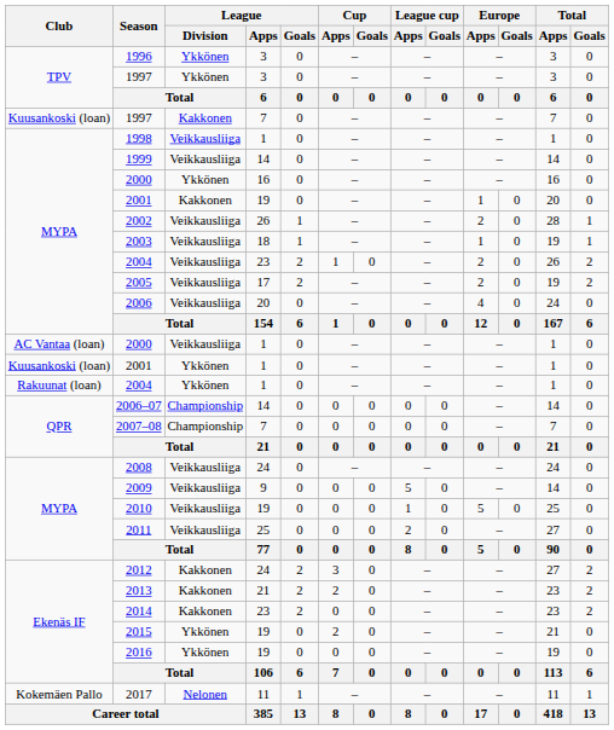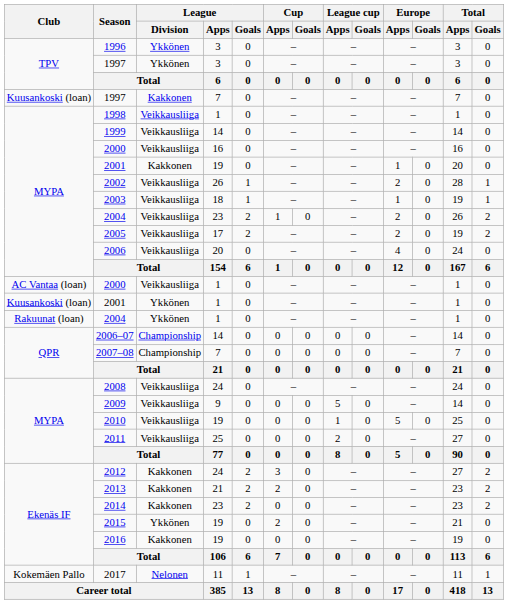 <table class="wikitable" style="text-align:center">
 <tr>
 <th rowspan="2">Club</th>
 <th rowspan="2">Season</th>
 <th colspan="3">League</th>
 <th colspan="2">Cup</th>
 <th colspan="2">League cup</th>
 <th colspan="2">Europe</th>
 <th colspan="2">Total</th>
 </tr>
 <tr>
 <th>Division</th>
 <th>Apps</th>
 <th>Goals</th>
 <th>Apps</th>
 <th>Goals</th>
 <th>Apps</th>
 <th>Goals</th>
 <th>Apps</th>
 <th>Goals</th>
 <th>Apps</th>
 <th>Goals</th>
 </tr>
 <tr>
 <td rowspan=3><a href='#'>TPV</a></td>
 <td><a href='#'>1996</a></td>
 <td><a href='#'>Ykkönen</a></td>
 <td>3</td>
 <td>0</td>
 <td colspan=2>–</td>
 <td colspan=2>–</td>
 <td colspan=2>–</td>
 <td>3</td>
 <td>0</td>
 </tr>
 <tr>
 <td>1997</td>
 <td>Ykkönen</td>
 <td>3</td>
 <td>0</td>
 <td colspan=2>–</td>
 <td colspan=2>–</td>
 <td colspan=2>–</td>
 <td>3</td>
 <td>0</td>
 </tr>
 <tr>
 <th colspan=2>Total</th>
 <th>6</th>
 <th>0</th>
 <th>0</th>
 <th>0</th>
 <th>0</th>
 <th>0</th>
 <th>0</th>
 <th>0</th>
 <th>6</th>
 <th>0</th>
 </tr>
 <tr>
 <td><a href='#'>Kuusankoski</a> (loan)</td>
 <td>1997</td>
 <td><a href='#'>Kakkonen</a></td>
 <td>7</td>
 <td>0</td>
 <td colspan=2>–</td>
 <td colspan=2>–</td>
 <td colspan=2>–</td>
 <td>7</td>
 <td>0</td>
 </tr>
 <tr>
 <td rowspan=10><a href='#'>MYPA</a></td>
 <td><a href='#'>1998</a></td>
 <td><a href='#'>Veikkausliiga</a></td>
 <td>1</td>
 <td>0</td>
 <td colspan=2>–</td>
 <td colspan=2>–</td>
 <td colspan=2>–</td>
 <td>1</td>
 <td>0</td>
 </tr>
 <tr>
 <td><a href='#'>1999</a></td>
 <td>Veikkausliiga</td>
 <td>14</td>
 <td>0</td>
 <td colspan=2>–</td>
 <td colspan=2>–</td>
 <td colspan=2>–</td>
 <td>14</td>
 <td>0</td>
 </tr>
 <tr>
 <td><a href='#'>2000</a></td>
-<td>Ykkönen</td>
+<td>Veikkausliiga</td>
 <td>16</td>
 <td>0</td>
 <td colspan=2>–</td>
 <td colspan=2>–</td>
 <td colspan=2>–</td>
 <td>16</td>
 <td>0</td>
 </tr>
 <tr>
 <td><a href='#'>2001</a></td>
 <td>Kakkonen</td>
 <td>19</td>
 <td>0</td>
 <td colspan=2>–</td>
 <td colspan=2>–</td>
 <td>1</td>
 <td>0</td>
 <td>20</td>
 <td>0</td>
 </tr>
 <tr>
 <td><a href='#'>2002</a></td>
 <td>Veikkausliiga</td>
 <td>26</td>
 <td>1</td>
 <td colspan=2>–</td>
 <td colspan=2>–</td>
 <td>2</td>
 <td>0</td>
 <td>28</td>
 <td>1</td>
 </tr>
 <tr>
 <td><a href='#'>2003</a></td>
 <td>Veikkausliiga</td>
 <td>18</td>
 <td>1</td>
 <td colspan=2>–</td>
 <td colspan=2>–</td>
 <td>1</td>
 <td>0</td>
 <td>19</td>
 <td>1</td>
 </tr>
 <tr>
 <td><a href='#'>2004</a></td>
 <td>Veikkausliiga</td>
 <td>23</td>
 <td>2</td>
 <td>1</td>
 <td>0</td>
 <td colspan=2>–</td>
 <td>2</td>
 <td>0</td>
 <td>26</td>
 <td>2</td>
 </tr>
 <tr>
 <td><a href='#'>2005</a></td>
 <td>Veikkausliiga</td>
 <td>17</td>
 <td>2</td>
 <td colspan=2>–</td>
 <td colspan=2>–</td>
 <td>2</td>
 <td>0</td>
 <td>19</td>
 <td>2</td>
 </tr>
 <tr>
 <td><a href='#'>2006</a></td>
 <td>Veikkausliiga</td>
 <td>20</td>
 <td>0</td>
 <td colspan=2>–</td>
 <td colspan=2>–</td>
 <td>4</td>
 <td>0</td>
 <td>24</td>
 <td>0</td>
 </tr>
 <tr>
 <th colspan=2>Total</th>
 <th>154</th>
 <th>6</th>
 <th>1</th>
 <th>0</th>
 <th>0</th>
 <th>0</th>
 <th>12</th>
 <th>0</th>
 <th>167</th>
 <th>6</th>
 </tr>
 <tr>
 <td><a href='#'>AC Vantaa</a> (loan)</td>
 <td><a href='#'>2000</a></td>
 <td>Veikkausliiga</td>
 <td>1</td>
 <td>0</td>
 <td colspan=2>–</td>
 <td colspan=2>–</td>
 <td colspan=2>–</td>
 <td>1</td>
 <td>0</td>
 </tr>
 <tr>
 <td><a href='#'>Kuusankoski</a> (loan)</td>
 <td>2001</td>
 <td>Ykkönen</td>
 <td>1</td>
 <td>0</td>
 <td colspan=2>–</td>
 <td colspan=2>–</td>
 <td colspan=2>–</td>
 <td>1</td>
 <td>0</td>
 </tr>
 <tr>
 <td><a href='#'>Rakuunat</a> (loan)</td>
 <td><a href='#'>2004</a></td>
 <td>Ykkönen</td>
 <td>1</td>
 <td>0</td>
 <td colspan=2>–</td>
 <td colspan=2>–</td>
 <td colspan=2>–</td>
 <td>1</td>
 <td>0</td>
 </tr>
 <tr>
 <td rowspan=3><a href='#'>QPR</a></td>
 <td><a href='#'>2006–07</a></td>
 <td><a href='#'>Championship</a></td>
 <td>14</td>
 <td>0</td>
 <td>0</td>
 <td>0</td>
 <td>0</td>
 <td>0</td>
 <td colspan=2>–</td>
 <td>14</td>
 <td>0</td>
 </tr>
 <tr>
 <td><a href='#'>2007–08</a></td>
 <td>Championship</td>
 <td>7</td>
 <td>0</td>
 <td>0</td>
 <td>0</td>
 <td>0</td>
 <td>0</td>
 <td colspan=2>–</td>
 <td>7</td>
 <td>0</td>
 </tr>
 <tr>
 <th colspan=2>Total</th>
 <th>21</th>
 <th>0</th>
 <th>0</th>
 <th>0</th>
 <th>0</th>
 <th>0</th>
 <th>0</th>
 <th>0</th>
 <th>21</th>
 <th>0</th>
 </tr>
 <tr>
 <td rowspan=5><a href='#'>MYPA</a></td>
 <td><a href='#'>2008</a></td>
 <td>Veikkausliiga</td>
 <td>24</td>
 <td>0</td>
 <td colspan=2>–</td>
 <td colspan=2>–</td>
 <td colspan=2>–</td>
 <td>24</td>
 <td>0</td>
 </tr>
 <tr>
 <td><a href='#'>2009</a></td>
 <td>Veikkausliiga</td>
 <td>9</td>
 <td>0</td>
 <td>0</td>
 <td>0</td>
 <td>5</td>
 <td>0</td>
 <td colspan=2>–</td>
 <td>14</td>
 <td>0</td>
 </tr>
 <tr>
 <td><a href='#'>2010</a></td>
 <td>Veikkausliiga</td>
 <td>19</td>
 <td>0</td>
 <td>0</td>
 <td>0</td>
 <td>1</td>
 <td>0</td>
 <td>5</td>
 <td>0</td>
 <td>25</td>
 <td>0</td>
 </tr>
 <tr>
 <td><a href='#'>2011</a></td>
 <td>Veikkausliiga</td>
 <td>25</td>
 <td>0</td>
 <td>0</td>
 <td>0</td>
 <td>2</td>
 <td>0</td>
 <td colspan=2>–</td>
 <td>27</td>
 <td>0</td>
 </tr>
 <tr>
 <th colspan=2>Total</th>
 <th>77</th>
 <th>0</th>
 <th>0</th>
 <th>0</th>
 <th>8</th>
 <th>0</th>
 <th>5</th>
 <th>0</th>
 <th>90</th>
 <th>0</th>
 </tr>
 <tr>
 <td rowspan=6><a href='#'>Ekenäs IF</a></td>
 <td><a href='#'>2012</a></td>
 <td>Kakkonen</td>
 <td>24</td>
 <td>2</td>
 <td>3</td>
 <td>0</td>
 <td colspan=2>–</td>
 <td colspan=2>–</td>
 <td>27</td>
 <td>2</td>
 </tr>
 <tr>
 <td><a href='#'>2013</a></td>
 <td>Kakkonen</td>
 <td>21</td>
 <td>2</td>
 <td>2</td>
 <td>0</td>
 <td colspan=2>–</td>
 <td colspan=2>–</td>
 <td>23</td>
 <td>2</td>
 </tr>
 <tr>
 <td><a href='#'>2014</a></td>
 <td>Kakkonen</td>
 <td>23</td>
 <td>2</td>
 <td>0</td>
 <td>0</td>
 <td colspan=2>–</td>
 <td colspan=2>–</td>
 <td>23</td>
 <td>2</td>
 </tr>
 <tr>
 <td><a href='#'>2015</a></td>
 <td>Ykkönen</td>
 <td>19</td>
 <td>0</td>
 <td>2</td>
 <td>0</td>
 <td colspan=2>–</td>
 <td colspan=2>–</td>
 <td>21</td>
 <td>0</td>
 </tr>
 <tr>
 <td><a href='#'>2016</a></td>
-<td>Ykkönen</td>
+<td>Kakkonen</td>
 <td>19</td>
 <td>0</td>
 <td>0</td>
 <td>0</td>
 <td colspan=2>–</td>
 <td colspan=2>–</td>
 <td>19</td>
 <td>0</td>
 </tr>
 <tr>
 <th colspan=2>Total</th>
 <th>106</th>
 <th>6</th>
 <th>7</th>
 <th>0</th>
 <th>0</th>
 <th>0</th>
 <th>0</th>
 <th>0</th>
 <th>113</th>
 <th>6</th>
 </tr>
 <tr>
 <td>Kokemäen Pallo</td>
 <td>2017</td>
 <td><a href='#'>Nelonen</a></td>
 <td>11</td>
 <td>1</td>
 <td colspan=2>–</td>
 <td colspan=2>–</td>
 <td colspan=2>–</td>
 <td>11</td>
 <td>1</td>
 </tr>
 <tr>
 <th colspan="3">Career total</th>
 <th>385</th>
 <th>13</th>
 <th>8</th>
 <th>0</th>
 <th>8</th>
 <th>0</th>
 <th>17</th>
 <th>0</th>
 <th>418</th>
 <th>13</th>
 </tr>
 </table>
